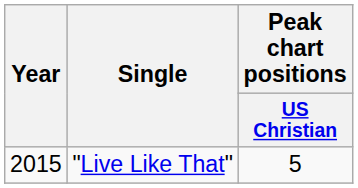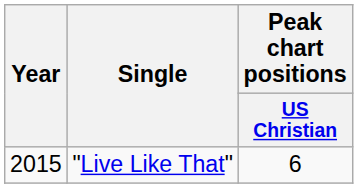 <table class="wikitable" style="text-align:center;">
 <tr>
 <th rowspan=2>Year</th>
 <th rowspan=2>Single</th>
 <th colspan=1>Peak chart positions</th>
 </tr>
 <tr style="font-size:smaller;">
 <th width=40><a href='#'>US Christian</a></th>
 </tr>
 <tr>
 <td>2015</td>
 <td align="left">"<a href='#'>Live Like That</a>"</td>
-<td>5</td>
+<td>6</td>
 </tr>
 </table>
